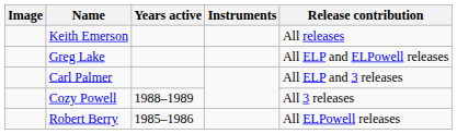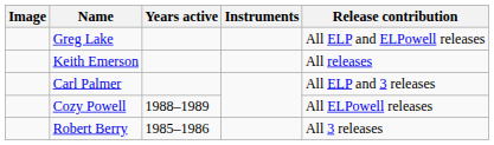 <table class="wikitable">
 <tr>
 <th>Image</th>
 <th>Name</th>
 <th>Years active</th>
 <th>Instruments</th>
 <th>Release contribution</th>
 </tr>
 <tr>
 <td></td>
+<td><a href='#'>Greg Lake</a></td>
+<td></td>
+<td></td>
+<td>All <a href='#'>ELP</a> and <a href='#'>ELPowell</a> releases</td>
+</tr>
+<tr>
+<td></td>
 <td><a href='#'>Keith Emerson</a></td>
 <td></td>
 <td></td>
 <td>All <a href='#'>releases</a></td>
-</tr>
-<tr>
-<td></td>
-<td><a href='#'>Greg Lake</a></td>
-<td></td>
-<td></td>
-<td>All <a href='#'>ELP</a> and <a href='#'>ELPowell</a> releases</td>
 </tr>
 <tr>
 <td></td>
 <td><a href='#'>Carl Palmer</a></td>
 <td></td>
 <td rowspan="2"></td>
 <td>All <a href='#'>ELP</a> and <a href='#'>3</a> releases</td>
 </tr>
 <tr>
 <td></td>
 <td><a href='#'>Cozy Powell</a></td>
 <td>1988–1989</td>
-<td>All <a href='#'>3</a> releases</td>
+<td>All <a href='#'>ELPowell</a> releases</td>
 </tr>
 <tr>
 <td></td>
 <td><a href='#'>Robert Berry</a></td>
 <td>1985–1986 </td>
 <td></td>
-<td>All <a href='#'>ELPowell</a> releases</td>
+<td>All <a href='#'>3</a> releases</td>
 </tr>
 </table>
